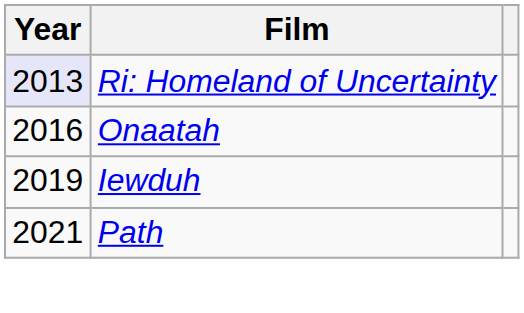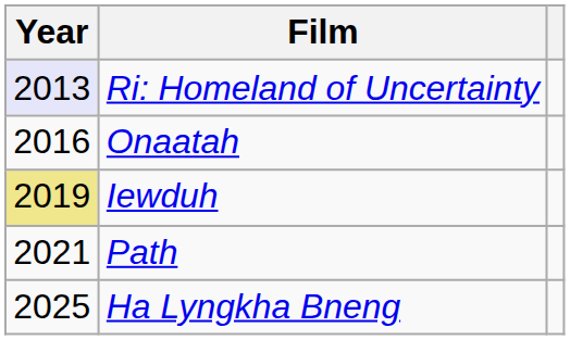 <table class="wikitable sortable">
 <tr>
 <th>Year</th>
 <th>Film</th>
 <th></th>
 </tr>
 <tr>
 <td style="background: lavender;">2013</td>
 <td><em><a href='#'>Ri: Homeland of Uncertainty</a></em></td>
 <td></td>
 </tr>
 <tr>
 <td>2016</td>
 <td><em><a href='#'>Onaatah</a></em></td>
 <td></td>
 </tr>
 <tr>
-<td>2019</td>
+<td style="background: khaki;">2019</td>
 <td><em><a href='#'>Iewduh</a></em></td>
 <td></td>
 </tr>
 <tr>
 <td>2021</td>
 <td><em><a href='#'>Path</a></em></td>
 <td></td>
 </tr>
+<tr>
+<td>2025</td>
+<td><em><a href='#'>Ha Lyngkha Bneng</a></em></td>
+<td></td>
+</tr>
 </table>
